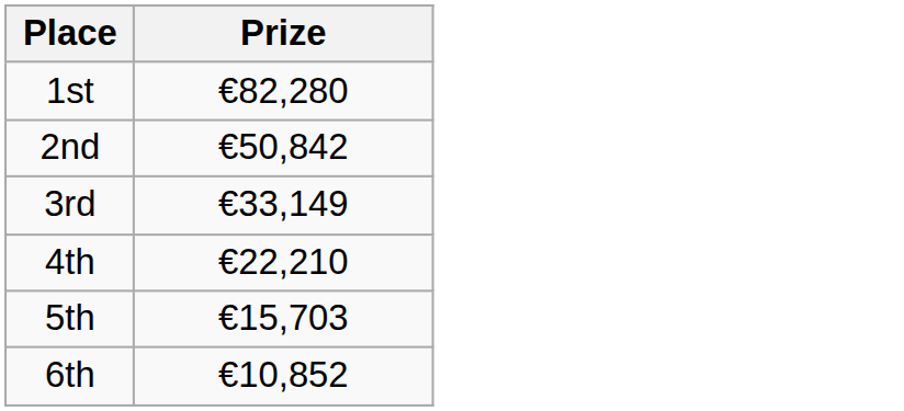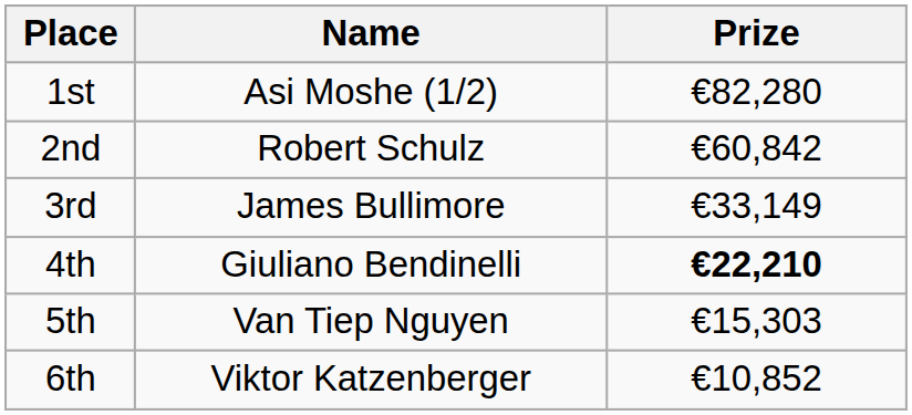 <table class="wikitable">
 <tr>
 <th width="50">Place</th>
+<th width="200">Name</th>
 <th width="125">Prize</th>
 </tr>
 <tr>
 <td align="center">1st</td>
+<td align="center">Asi Moshe (1/2)</td>
 <td align="center">€82,280</td>
 </tr>
 <tr>
 <td align="center">2nd</td>
-<td align="center">€50,842</td>
+<td align="center">Robert Schulz</td>
+<td align="center">€60,842</td>
 </tr>
 <tr>
 <td align="center">3rd</td>
+<td align="center">James Bullimore</td>
 <td align="center">€33,149</td>
 </tr>
 <tr>
 <td align="center">4th</td>
-<td align="center">€22,210</td>
+<td align="center">Giuliano Bendinelli</td>
+<td align="center"><strong>€22,210</strong></td>
 </tr>
 <tr>
 <td align="center">5th</td>
-<td align="center">€15,703</td>
+<td align="center">Van Tiep Nguyen</td>
+<td align="center">€15,303</td>
 </tr>
 <tr>
 <td align="center">6th</td>
+<td align="center">Viktor Katzenberger</td>
 <td align="center">€10,852</td>
 </tr>
 </table>
